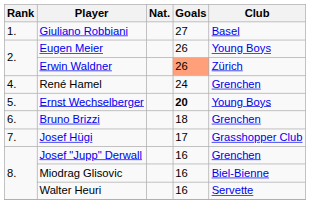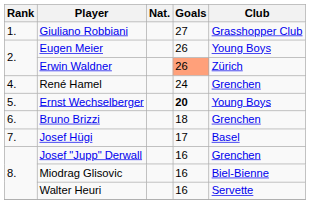 <table class="wikitable sortable">
 <tr>
 <th>Rank</th>
 <th>Player</th>
 <th>Nat.</th>
 <th>Goals</th>
 <th>Club</th>
 </tr>
 <tr>
 <td>1.</td>
 <td><a href='#'>Giuliano Robbiani</a></td>
 <td></td>
 <td>27</td>
-<td><a href='#'>Basel</a></td>
+<td><a href='#'>Grasshopper Club</a></td>
 </tr>
 <tr>
 <td rowspan=2>2.</td>
 <td><a href='#'>Eugen Meier</a></td>
 <td></td>
 <td>26</td>
 <td><a href='#'>Young Boys</a></td>
 </tr>
 <tr>
 <td><a href='#'>Erwin Waldner</a></td>
 <td></td>
 <td style="background: lightsalmon;">26</td>
 <td><a href='#'>Zürich</a></td>
 </tr>
 <tr>
 <td>4.</td>
 <td>René Hamel</td>
 <td></td>
 <td>24</td>
 <td><a href='#'>Grenchen</a></td>
 </tr>
 <tr>
 <td>5.</td>
 <td><a href='#'>Ernst Wechselberger</a></td>
 <td></td>
 <td><strong>20</strong></td>
 <td><a href='#'>Young Boys</a></td>
 </tr>
 <tr>
 <td>6.</td>
 <td><a href='#'>Bruno Brizzi</a></td>
 <td></td>
 <td>18</td>
 <td><a href='#'>Grenchen</a></td>
 </tr>
 <tr>
 <td>7.</td>
 <td><a href='#'>Josef Hügi</a></td>
 <td></td>
 <td>17</td>
-<td><a href='#'>Grasshopper Club</a></td>
+<td><a href='#'>Basel</a></td>
 </tr>
 <tr>
 <td rowspan=3>8.</td>
 <td><a href='#'>Josef "Jupp" Derwall</a></td>
 <td></td>
 <td>16</td>
 <td><a href='#'>Grenchen</a></td>
 </tr>
 <tr>
 <td>Miodrag Glisovic</td>
 <td></td>
 <td>16</td>
 <td><a href='#'>Biel-Bienne</a></td>
 </tr>
 <tr>
 <td>Walter Heuri</td>
 <td></td>
 <td>16</td>
 <td><a href='#'>Servette</a></td>
 </tr>
 <tr>
 </tr>
 </table>
